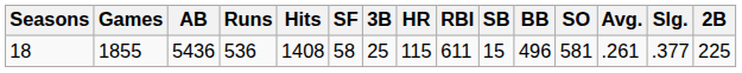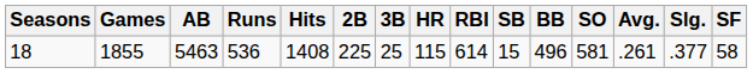 <table class="wikitable">
 <tr>
 <th>Seasons</th>
 <th>Games</th>
 <th>AB</th>
 <th>Runs</th>
 <th>Hits</th>
-<th>SF</th>
+<th>2B</th>
 <th>3B</th>
 <th>HR</th>
 <th>RBI</th>
 <th>SB</th>
 <th>BB</th>
 <th>SO</th>
 <th>Avg.</th>
 <th>Slg.</th>
-<th>2B</th>
+<th>SF</th>
 </tr>
 <tr>
 <td>18</td>
 <td>1855</td>
-<td>5436</td>
+<td>5463</td>
 <td>536</td>
 <td>1408</td>
-<td>58</td>
+<td>225</td>
 <td>25</td>
 <td>115</td>
-<td>611</td>
+<td>614</td>
 <td>15</td>
 <td>496</td>
 <td>581</td>
 <td>.261</td>
 <td>.377</td>
-<td>225</td>
+<td>58</td>
 </tr>
 </table>
